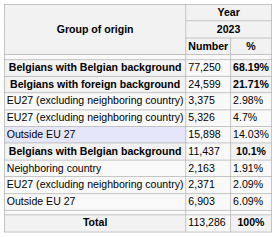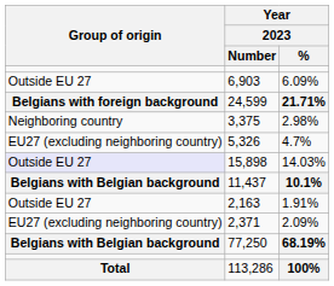 <table class="wikitable sortable mw-collapsible">
 <tr>
 <th rowspan="3">Group of origin</th>
 <th colspan="2">Year</th>
 </tr>
 <tr>
 <th colspan="2">2023</th>
 </tr>
 <tr>
 <th>Number</th>
 <th>%</th>
 </tr>
 <tr>
 <td></td>
 <td></td>
 <td></td>
 </tr>
 <tr>
-<th>Belgians with Belgian background</th>
-<td>77,250</td>
-<th>68.19%</th>
+<td>Outside EU 27</td>
+<td>6,903</td>
+<td>6.09%</td>
 </tr>
 <tr>
 <th>Belgians with foreign background</th>
 <td>24,599</td>
 <th>21.71%</th>
 </tr>
 <tr>
-<td>EU27 (excluding neighboring country)</td>
+<td>Neighboring country</td>
 <td>3,375</td>
 <td>2.98%</td>
 </tr>
 <tr>
 <td>EU27 (excluding neighboring country)</td>
 <td>5,326</td>
 <td>4.7%</td>
 </tr>
 <tr>
 <td style="background: lavender;">Outside EU 27</td>
 <td>15,898</td>
 <td>14.03%</td>
 </tr>
 <tr>
 <th>Belgians with Belgian background</th>
 <td>11,437</td>
 <th>10.1%</th>
 </tr>
 <tr>
-<td>Neighboring country</td>
+<td>Outside EU 27</td>
 <td>2,163</td>
 <td>1.91%</td>
 </tr>
 <tr>
 <td>EU27 (excluding neighboring country)</td>
 <td>2,371</td>
 <td>2.09%</td>
 </tr>
 <tr>
-<td>Outside EU 27</td>
-<td>6,903</td>
-<td>6.09%</td>
+<th>Belgians with Belgian background</th>
+<td>77,250</td>
+<th>68.19%</th>
 </tr>
 <tr>
 <td></td>
 <td></td>
 <td></td>
 </tr>
 <tr>
 <th>Total</th>
 <td>113,286</td>
 <th>100%</th>
 </tr>
 </table>
